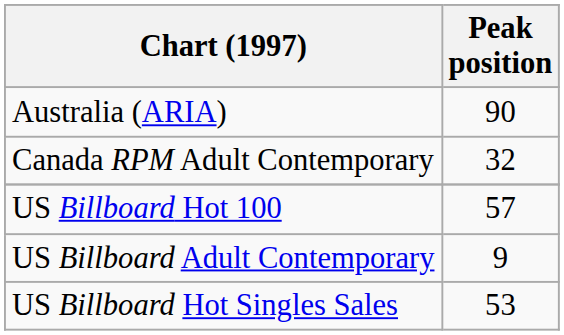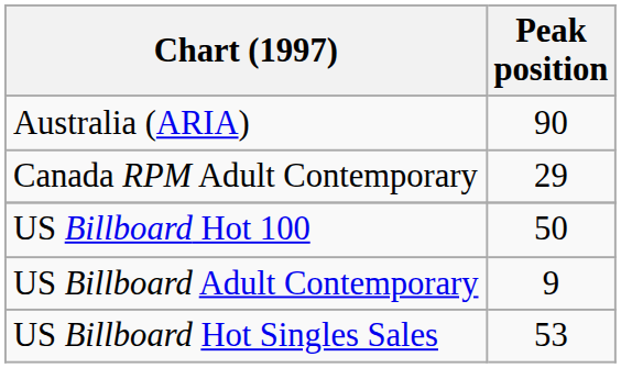 <table class="wikitable sortable">
 <tr>
 <th>Chart (1997)</th>
 <th>Peak<br>position</th>
 </tr>
 <tr>
 <td align="left">Australia (<a href='#'>ARIA</a>)</td>
 <td style="text-align:center;">90</td>
 </tr>
 <tr>
 <td>Canada <em>RPM</em> Adult Contemporary</td>
-<td style="text-align:center;">32</td>
+<td style="text-align:center;">29</td>
 </tr>
 <tr>
 </tr>
 <tr>
 <td align="left">US <a href='#'><em>Billboard</em> Hot 100</a></td>
-<td style="text-align:center;">57</td>
+<td style="text-align:center;">50</td>
 </tr>
 <tr>
 <td align="left">US <em>Billboard</em> <a href='#'> Adult Contemporary</a></td>
 <td style="text-align:center;">9</td>
 </tr>
 <tr>
 <td align="left">US <em>Billboard</em> <a href='#'>Hot Singles Sales</a></td>
 <td style="text-align:center;">53</td>
 </tr>
 </table>
